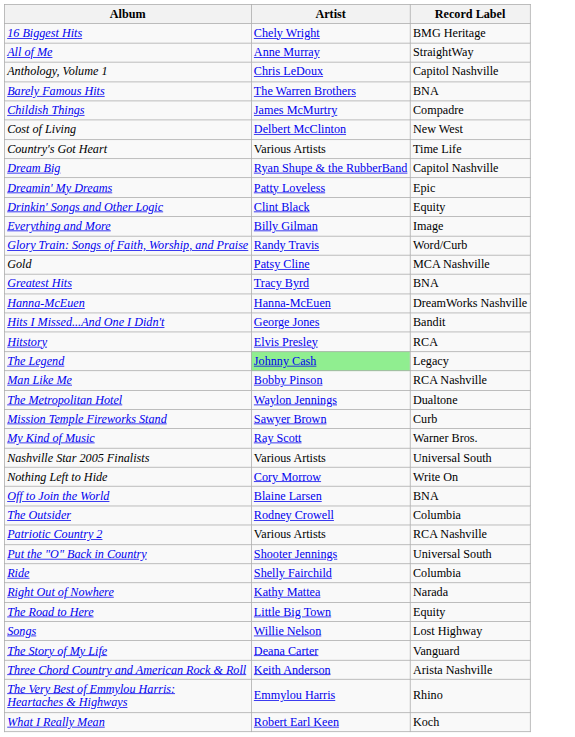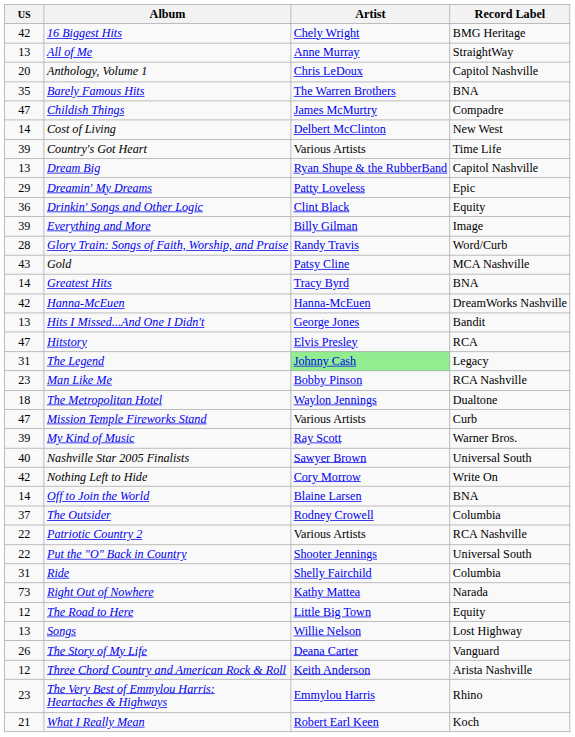 <table class="wikitable sortable">
 <tr>
+<th width=45><small>US</small></th>
 <th>Album</th>
 <th>Artist</th>
 <th>Record Label</th>
 </tr>
 <tr>
+<td align="center">42</td>
 <td><em><a href='#'>16 Biggest Hits</a></em></td>
 <td><a href='#'>Chely Wright</a></td>
 <td>BMG Heritage</td>
 </tr>
 <tr>
+<td align="center">13</td>
 <td><em><a href='#'>All of Me</a></em></td>
 <td><a href='#'>Anne Murray</a></td>
 <td>StraightWay</td>
 </tr>
 <tr>
+<td align="center">20</td>
 <td><em>Anthology, Volume 1</em></td>
 <td><a href='#'>Chris LeDoux</a></td>
 <td>Capitol Nashville</td>
 </tr>
 <tr>
+<td align="center">35</td>
 <td><em><a href='#'>Barely Famous Hits</a></em></td>
 <td><a href='#'>The Warren Brothers</a></td>
 <td>BNA</td>
 </tr>
 <tr>
+<td align="center">47</td>
 <td><em><a href='#'>Childish Things</a></em></td>
 <td><a href='#'>James McMurtry</a></td>
 <td>Compadre</td>
 </tr>
 <tr>
+<td align="center">14</td>
 <td><em>Cost of Living</em></td>
 <td><a href='#'>Delbert McClinton</a></td>
 <td>New West</td>
 </tr>
 <tr>
+<td align="center">39</td>
 <td><em>Country's Got Heart</em></td>
 <td>Various Artists</td>
 <td>Time Life</td>
 </tr>
 <tr>
+<td align="center">13</td>
 <td><em><a href='#'>Dream Big</a></em></td>
 <td><a href='#'>Ryan Shupe & the RubberBand</a></td>
 <td>Capitol Nashville</td>
 </tr>
 <tr>
+<td align="center">29</td>
 <td><em><a href='#'>Dreamin' My Dreams</a></em></td>
 <td><a href='#'>Patty Loveless</a></td>
 <td>Epic</td>
 </tr>
 <tr>
+<td align="center">36</td>
 <td><em><a href='#'>Drinkin' Songs and Other Logic</a></em></td>
 <td><a href='#'>Clint Black</a></td>
 <td>Equity</td>
 </tr>
 <tr>
+<td align="center">39</td>
 <td><em><a href='#'>Everything and More</a></em></td>
 <td><a href='#'>Billy Gilman</a></td>
 <td>Image</td>
 </tr>
 <tr>
+<td align="center">28</td>
 <td><em><a href='#'>Glory Train: Songs of Faith, Worship, and Praise</a></em></td>
 <td><a href='#'>Randy Travis</a></td>
 <td>Word/Curb</td>
 </tr>
 <tr>
+<td align="center">43</td>
 <td><em>Gold</em></td>
 <td><a href='#'>Patsy Cline</a></td>
 <td>MCA Nashville</td>
 </tr>
 <tr>
+<td align="center">14</td>
 <td><em><a href='#'>Greatest Hits</a></em></td>
 <td><a href='#'>Tracy Byrd</a></td>
 <td>BNA</td>
 </tr>
 <tr>
+<td align="center">42</td>
 <td><em><a href='#'>Hanna-McEuen</a></em></td>
 <td><a href='#'>Hanna-McEuen</a></td>
 <td>DreamWorks Nashville</td>
 </tr>
 <tr>
+<td align="center">13</td>
 <td><em><a href='#'>Hits I Missed...And One I Didn't</a></em></td>
 <td><a href='#'>George Jones</a></td>
 <td>Bandit</td>
 </tr>
 <tr>
+<td align="center">47</td>
 <td><em><a href='#'>Hitstory</a></em></td>
 <td><a href='#'>Elvis Presley</a></td>
 <td>RCA</td>
 </tr>
 <tr>
+<td align="center">31</td>
 <td><em><a href='#'>The Legend</a></em></td>
 <td style="background: lightgreen;"><a href='#'>Johnny Cash</a></td>
 <td>Legacy</td>
 </tr>
 <tr>
+<td align="center">23</td>
 <td><em><a href='#'>Man Like Me</a></em></td>
 <td><a href='#'>Bobby Pinson</a></td>
 <td>RCA Nashville</td>
 </tr>
 <tr>
+<td align="center">18</td>
 <td><em><a href='#'>The Metropolitan Hotel</a></em></td>
 <td><a href='#'>Waylon Jennings</a></td>
 <td>Dualtone</td>
 </tr>
 <tr>
+<td align="center">47</td>
 <td><em><a href='#'>Mission Temple Fireworks Stand</a></em></td>
-<td><a href='#'>Sawyer Brown</a></td>
+<td>Various Artists</td>
 <td>Curb</td>
 </tr>
 <tr>
+<td align="center">39</td>
 <td><em><a href='#'>My Kind of Music</a></em></td>
 <td><a href='#'>Ray Scott</a></td>
 <td>Warner Bros.</td>
 </tr>
 <tr>
+<td align="center">40</td>
 <td><em>Nashville Star 2005 Finalists</em></td>
-<td>Various Artists</td>
+<td><a href='#'>Sawyer Brown</a></td>
 <td>Universal South</td>
 </tr>
 <tr>
+<td align="center">42</td>
 <td><em>Nothing Left to Hide</em></td>
 <td><a href='#'>Cory Morrow</a></td>
 <td>Write On</td>
 </tr>
 <tr>
+<td align="center">14</td>
 <td><em><a href='#'>Off to Join the World</a></em></td>
 <td><a href='#'>Blaine Larsen</a></td>
 <td>BNA</td>
 </tr>
 <tr>
+<td align="center">37</td>
 <td><em><a href='#'>The Outsider</a></em></td>
 <td><a href='#'>Rodney Crowell</a></td>
 <td>Columbia</td>
 </tr>
 <tr>
+<td align="center">22</td>
 <td><em><a href='#'>Patriotic Country 2</a></em></td>
 <td>Various Artists</td>
 <td>RCA Nashville</td>
 </tr>
 <tr>
+<td align="center">22</td>
 <td><em><a href='#'>Put the "O" Back in Country</a></em></td>
 <td><a href='#'>Shooter Jennings</a></td>
 <td>Universal South</td>
 </tr>
 <tr>
+<td align="center">31</td>
 <td><em><a href='#'>Ride</a></em></td>
 <td><a href='#'>Shelly Fairchild</a></td>
 <td>Columbia</td>
 </tr>
 <tr>
+<td align="center">73</td>
 <td><em><a href='#'>Right Out of Nowhere</a></em></td>
 <td><a href='#'>Kathy Mattea</a></td>
 <td>Narada</td>
 </tr>
 <tr>
+<td align="center">12</td>
 <td><em><a href='#'>The Road to Here</a></em></td>
 <td><a href='#'>Little Big Town</a></td>
 <td>Equity</td>
 </tr>
 <tr>
+<td align="center">13</td>
 <td><em><a href='#'>Songs</a></em></td>
 <td><a href='#'>Willie Nelson</a></td>
 <td>Lost Highway</td>
 </tr>
 <tr>
+<td align="center">26</td>
 <td><em><a href='#'>The Story of My Life</a></em></td>
 <td><a href='#'>Deana Carter</a></td>
 <td>Vanguard</td>
 </tr>
 <tr>
+<td align="center">12</td>
 <td><em><a href='#'>Three Chord Country and American Rock & Roll</a></em></td>
 <td><a href='#'>Keith Anderson</a></td>
 <td>Arista Nashville</td>
 </tr>
 <tr>
+<td align="center">23</td>
 <td><em><a href='#'>The Very Best of Emmylou Harris:<br>Heartaches & Highways</a></em></td>
 <td><a href='#'>Emmylou Harris</a></td>
 <td>Rhino</td>
 </tr>
 <tr>
+<td align="center">21</td>
 <td><em><a href='#'>What I Really Mean</a></em></td>
 <td><a href='#'>Robert Earl Keen</a></td>
 <td>Koch</td>
 </tr>
 </table>
